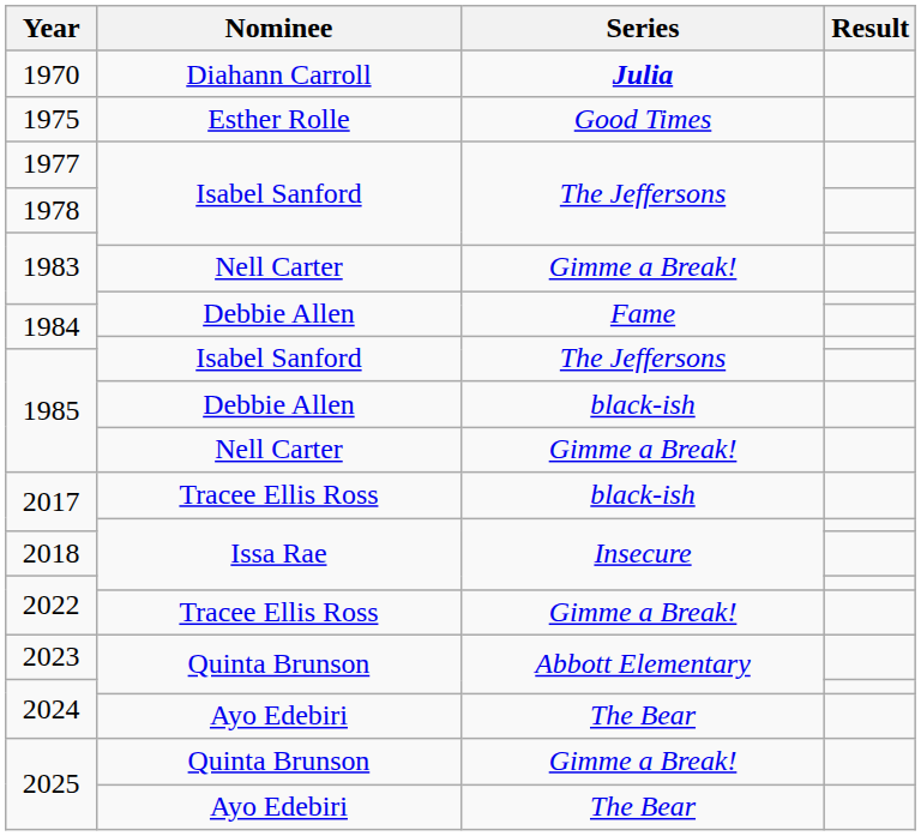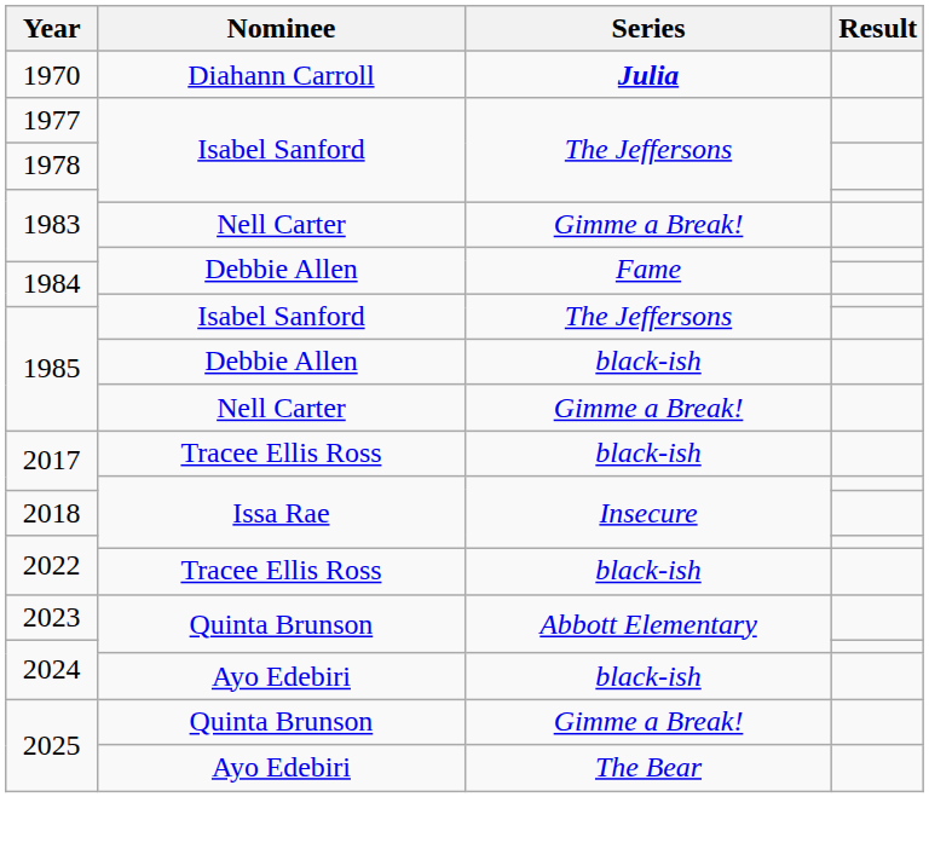 <table class="wikitable" style="text-align: center">
 <tr>
 <th style="width:10%;">Year</th>
 <th style="width:40%;">Nominee</th>
 <th style="width:40%;">Series</th>
 <th style="width:10%;">Result</th>
 </tr>
 <tr>
 <td>1970</td>
 <td><a href='#'>Diahann Carroll</a></td>
 <td><strong><em><a href='#'>Julia</a></em></strong></td>
-<td></td>
-</tr>
-<tr>
-<td>1975</td>
-<td><a href='#'>Esther Rolle</a></td>
-<td><em><a href='#'>Good Times</a></em></td>
 <td></td>
 </tr>
 <tr>
 <td>1977</td>
 <td rowspan="3"><a href='#'>Isabel Sanford</a></td>
 <td rowspan="3"><em><a href='#'>The Jeffersons</a></em></td>
 <td></td>
 </tr>
 <tr>
 <td>1978</td>
 <td></td>
 </tr>
 <tr>
 <td rowspan="3">1983</td>
 <td></td>
 </tr>
 <tr>
 <td><a href='#'>Nell Carter</a></td>
 <td><em><a href='#'>Gimme a Break!</a></em></td>
 <td></td>
 </tr>
 <tr>
 <td rowspan="2"><a href='#'>Debbie Allen</a></td>
 <td rowspan="2"><em><a href='#'>Fame</a></em></td>
 <td></td>
 </tr>
 <tr>
 <td rowspan="2">1984</td>
 <td></td>
 </tr>
 <tr>
 <td rowspan="2"><a href='#'>Isabel Sanford</a></td>
 <td rowspan="2"><em><a href='#'>The Jeffersons</a></em></td>
 <td></td>
 </tr>
 <tr>
 <td rowspan="3">1985</td>
 <td></td>
 </tr>
 <tr>
 <td><a href='#'>Debbie Allen</a></td>
 <td><em><a href='#'>black-ish</a></em></td>
 <td></td>
 </tr>
 <tr>
 <td><a href='#'>Nell Carter</a></td>
 <td><em><a href='#'>Gimme a Break!</a></em></td>
 <td></td>
 </tr>
 <tr>
 <td rowspan="2">2017</td>
 <td><a href='#'>Tracee Ellis Ross</a></td>
 <td><em><a href='#'>black-ish</a></em></td>
 <td></td>
 </tr>
 <tr>
 <td rowspan="3"><a href='#'>Issa Rae</a></td>
 <td rowspan="3"><em><a href='#'>Insecure</a></em></td>
 <td></td>
 </tr>
 <tr>
 <td>2018</td>
 <td></td>
 </tr>
 <tr>
 <td rowspan="2">2022</td>
 <td></td>
 </tr>
 <tr>
 <td><a href='#'>Tracee Ellis Ross</a></td>
-<td><em><a href='#'>Gimme a Break!</a></em></td>
+<td><em><a href='#'>black-ish</a></em></td>
 <td></td>
 </tr>
 <tr>
 <td>2023</td>
 <td rowspan="2"><a href='#'>Quinta Brunson</a></td>
 <td rowspan="2"><em><a href='#'>Abbott Elementary</a></em></td>
 <td></td>
 </tr>
 <tr>
 <td rowspan="2">2024</td>
 <td></td>
 </tr>
 <tr>
 <td><a href='#'>Ayo Edebiri</a></td>
-<td><em><a href='#'>The Bear</a></em></td>
+<td><em><a href='#'>black-ish</a></em></td>
 <td></td>
 </tr>
 <tr>
 <td rowspan="2">2025</td>
 <td><a href='#'>Quinta Brunson</a></td>
 <td><em><a href='#'>Gimme a Break!</a></em></td>
 <td></td>
 </tr>
 <tr>
 <td><a href='#'>Ayo Edebiri</a></td>
 <td><em><a href='#'>The Bear</a></em></td>
 <td></td>
 </tr>
 </table>
